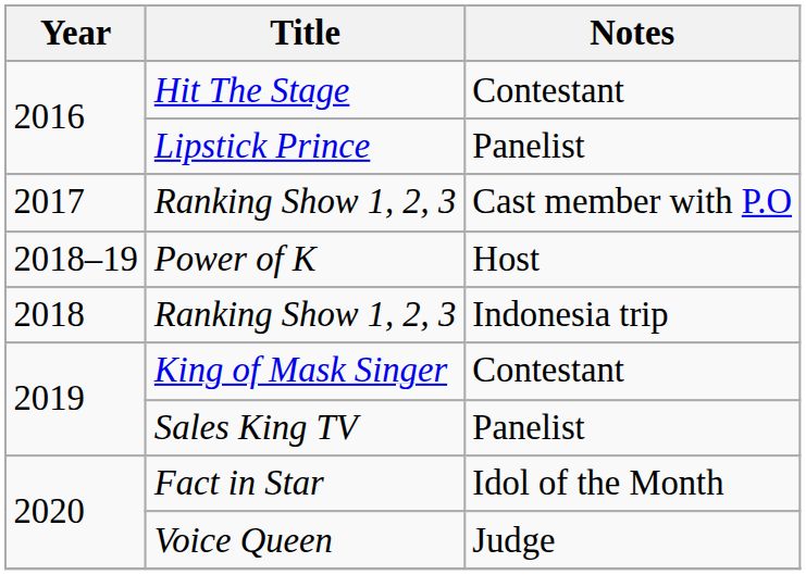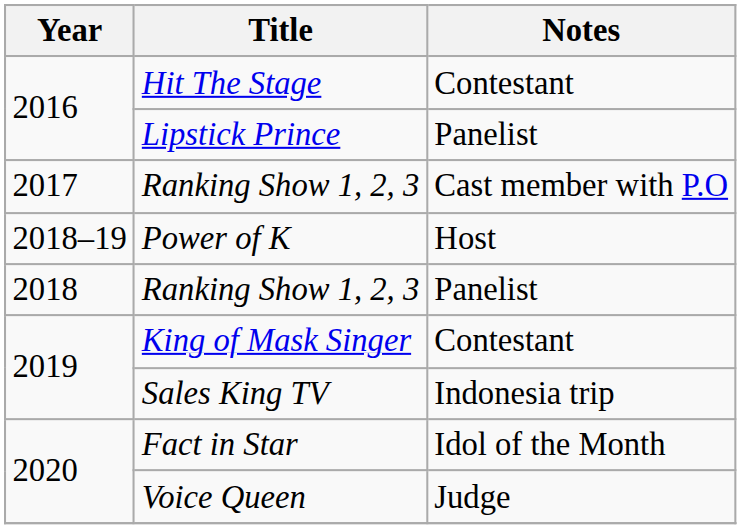 <table class="wikitable">
 <tr>
 <th>Year</th>
 <th>Title</th>
 <th>Notes</th>
 </tr>
 <tr>
 <td rowspan="2">2016</td>
 <td><em><a href='#'>Hit The Stage</a></em></td>
 <td>Contestant</td>
 </tr>
 <tr>
 <td><em><a href='#'>Lipstick Prince</a></em></td>
 <td>Panelist</td>
 </tr>
 <tr>
 <td rowspan="1">2017</td>
 <td><em>Ranking Show 1, 2, 3</em></td>
 <td>Cast member with <a href='#'>P.O</a></td>
 </tr>
 <tr>
 <td rowspan="1">2018–19</td>
 <td><em>Power of K</em></td>
 <td>Host</td>
 </tr>
 <tr>
 <td rowspan="1">2018</td>
 <td><em>Ranking Show 1, 2, 3</em></td>
-<td>Indonesia trip</td>
+<td>Panelist</td>
 </tr>
 <tr>
 <td rowspan="2">2019</td>
 <td><em><a href='#'>King of Mask Singer</a></em></td>
 <td>Contestant</td>
 </tr>
 <tr>
 <td><em>Sales King TV</em></td>
-<td>Panelist</td>
+<td>Indonesia trip</td>
 </tr>
 <tr>
 <td rowspan="2">2020</td>
 <td><em>Fact in Star</em></td>
 <td>Idol of the Month</td>
 </tr>
 <tr>
 <td><em>Voice Queen</em></td>
 <td>Judge</td>
 </tr>
 <tr>
 </tr>
 </table>
